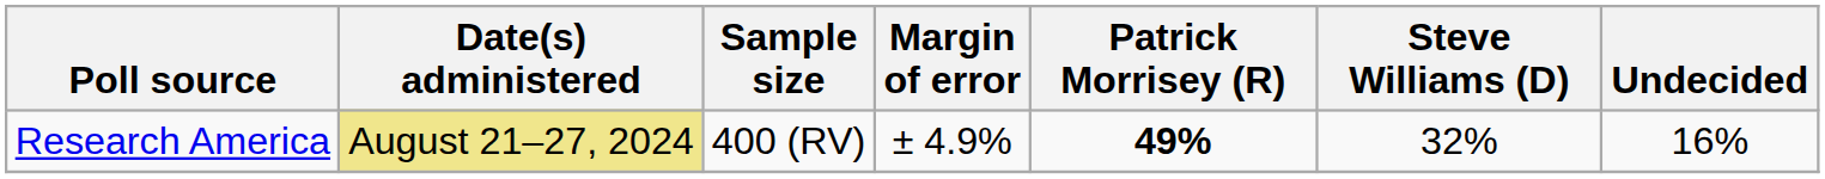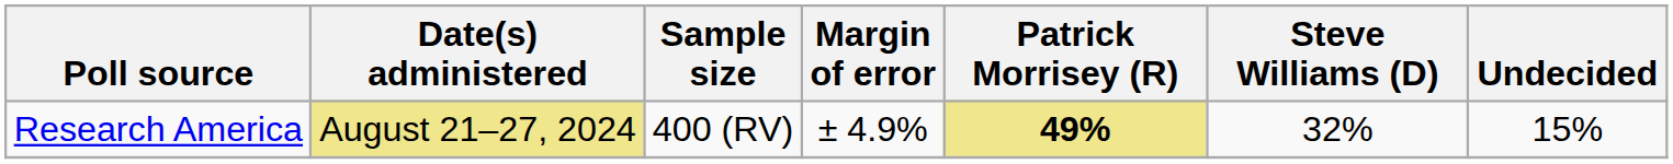 <table class="wikitable" style="font-size:90%;text-align:center;">
 <tr valign=bottom>
 <th>Poll source</th>
 <th>Date(s)<br>administered</th>
 <th>Sample<br>size</th>
 <th>Margin<br>of error</th>
 <th style="width:100px;">Patrick<br>Morrisey (R)</th>
 <th style="width:100px;">Steve<br>Williams (D)</th>
 <th>Undecided</th>
 </tr>
 <tr>
 <td style="text-align:left;"><a href='#'>Research America</a></td>
 <td data-sort-value="2024-09-01" style="background: khaki;">August 21–27, 2024</td>
 <td>400 (RV)</td>
 <td>± 4.9%</td>
-<td><strong>49%</strong></td>
+<td style="background: khaki;"><strong>49%</strong></td>
 <td>32%</td>
-<td>16%</td>
+<td>15%</td>
 </tr>
 <tr>
 </tr>
 </table>
